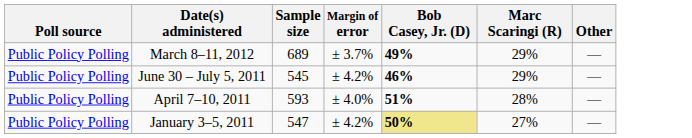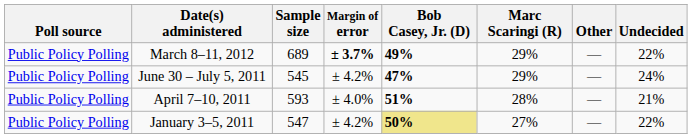 <table class="wikitable">
 <tr valign= bottom>
 <th>Poll source</th>
 <th style="width:150px;">Date(s)<br>administered</th>
 <th class=small>Sample<br>size</th>
 <th><small>Margin of</small><br>error</th>
 <th style="width:100px;">Bob <br>Casey, Jr. (D)</th>
 <th style="width:100px;">Marc<br>Scaringi (R)</th>
 <th>Other</th>
+<th>Undecided</th>
 </tr>
 <tr>
 <td><a href='#'>Public Policy Polling</a></td>
 <td align=center>March 8–11, 2012</td>
 <td align=center>689</td>
-<td align=center>± 3.7%</td>
+<td align=center><strong>± 3.7%</strong></td>
 <td><strong>49%</strong></td>
 <td align=center>29%</td>
 <td align=center>—</td>
+<td align=center>22%</td>
 </tr>
 <tr>
 <td><a href='#'>Public Policy Polling</a></td>
 <td align=center>June 30 – July 5, 2011</td>
 <td align=center>545</td>
 <td align=center>± 4.2%</td>
-<td><strong>46%</strong></td>
+<td><strong>47%</strong></td>
 <td align=center>29%</td>
 <td align=center>—</td>
+<td align=center>24%</td>
 </tr>
 <tr>
 <td><a href='#'>Public Policy Polling</a></td>
 <td align=center>April 7–10, 2011</td>
 <td align=center>593</td>
 <td align=center>± 4.0%</td>
 <td><strong>51%</strong></td>
 <td align=center>28%</td>
 <td align=center>—</td>
+<td align=center>21%</td>
 </tr>
 <tr>
 <td><a href='#'>Public Policy Polling </a></td>
 <td align=center>January 3–5, 2011</td>
 <td align=center>547</td>
 <td align=center>± 4.2%</td>
 <td style="background: khaki;"><strong>50%</strong></td>
 <td align=center>27%</td>
 <td align=center>—</td>
+<td align=center>22%</td>
 </tr>
 </table>
